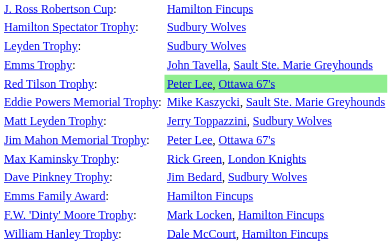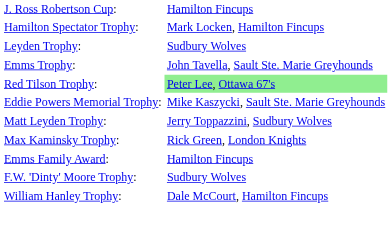 <table cellpadding="3" cellspacing="1">
 <tr>
 <td><a href='#'>J. Ross Robertson Cup</a>:</td>
 <td><a href='#'>Hamilton Fincups</a></td>
 </tr>
 <tr>
 <td><a href='#'>Hamilton Spectator Trophy</a>:</td>
-<td><a href='#'>Sudbury Wolves</a></td>
+<td><a href='#'>Mark Locken</a>, <a href='#'>Hamilton Fincups</a></td>
 </tr>
 <tr>
 <td><a href='#'>Leyden Trophy</a>:</td>
 <td><a href='#'>Sudbury Wolves</a></td>
 </tr>
 <tr>
 <td><a href='#'>Emms Trophy</a>:</td>
 <td><a href='#'>John Tavella</a>, <a href='#'>Sault Ste. Marie Greyhounds</a></td>
 </tr>
 <tr>
 <td><a href='#'>Red Tilson Trophy</a>:</td>
 <td style="background: lightgreen;"><a href='#'>Peter Lee</a>, <a href='#'>Ottawa 67's</a></td>
 </tr>
 <tr>
 <td><a href='#'>Eddie Powers Memorial Trophy</a>:</td>
 <td><a href='#'>Mike Kaszycki</a>, <a href='#'>Sault Ste. Marie Greyhounds</a></td>
 </tr>
 <tr>
 <td><a href='#'>Matt Leyden Trophy</a>:</td>
 <td><a href='#'>Jerry Toppazzini</a>, <a href='#'>Sudbury Wolves</a></td>
 </tr>
 <tr>
-<td><a href='#'>Jim Mahon Memorial Trophy</a>:</td>
-<td><a href='#'>Peter Lee</a>, <a href='#'>Ottawa 67's</a></td>
-</tr>
-<tr>
 <td><a href='#'>Max Kaminsky Trophy</a>:</td>
 <td><a href='#'>Rick Green</a>, <a href='#'>London Knights</a></td>
-</tr>
-<tr>
-<td><a href='#'>Dave Pinkney Trophy</a>:</td>
-<td><a href='#'>Jim Bedard</a>, <a href='#'>Sudbury Wolves</a></td>
 </tr>
 <tr>
 <td><a href='#'>Emms Family Award</a>:</td>
 <td><a href='#'>Hamilton Fincups</a></td>
 </tr>
 <tr>
 <td><a href='#'>F.W. 'Dinty' Moore Trophy</a>:</td>
-<td><a href='#'>Mark Locken</a>, <a href='#'>Hamilton Fincups</a></td>
+<td><a href='#'>Sudbury Wolves</a></td>
 </tr>
 <tr>
 <td><a href='#'>William Hanley Trophy</a>:</td>
 <td><a href='#'>Dale McCourt</a>, <a href='#'>Hamilton Fincups</a></td>
 </tr>
 </table>
